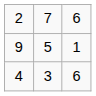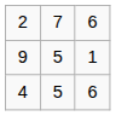 <table class="wikitable" style="margin-left:auto;margin-right:auto;text-align:center;width:6em;height:6em;table-layout:fixed;">
 <tr>
 <td>2</td>
 <td>7</td>
 <td>6</td>
 </tr>
 <tr>
 <td>9</td>
 <td>5</td>
 <td>1</td>
 </tr>
 <tr>
 <td>4</td>
-<td>3</td>
+<td>5</td>
 <td>6</td>
 </tr>
 </table>
